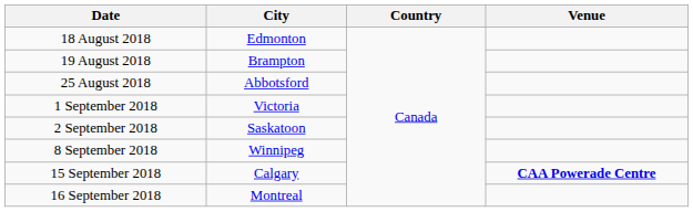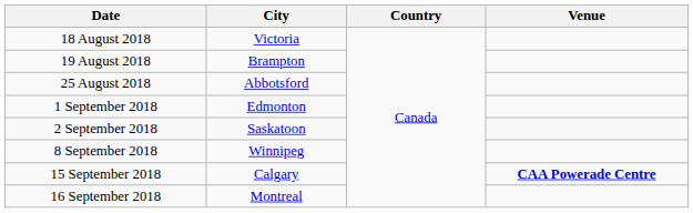 <table class="wikitable" style="text-align:center;">
 <tr>
 <th width="220">Date</th>
 <th width="150">City</th>
 <th width="150">Country</th>
 <th width="220">Venue</th>
 </tr>
 <tr>
 <td>18 August 2018</td>
-<td><a href='#'>Edmonton</a></td>
+<td><a href='#'>Victoria</a></td>
 <td rowspan="8"><a href='#'>Canada</a></td>
 <td></td>
 </tr>
 <tr>
 <td>19 August 2018</td>
 <td><a href='#'>Brampton</a></td>
 <td></td>
 </tr>
 <tr>
 <td>25 August 2018</td>
 <td><a href='#'>Abbotsford</a></td>
 <td></td>
 </tr>
 <tr>
 <td>1 September 2018</td>
-<td><a href='#'>Victoria</a></td>
+<td><a href='#'>Edmonton</a></td>
 <td></td>
 </tr>
 <tr>
 <td>2 September 2018</td>
 <td><a href='#'>Saskatoon</a></td>
 <td></td>
 </tr>
 <tr>
 <td>8 September 2018</td>
 <td><a href='#'>Winnipeg</a></td>
 <td></td>
 </tr>
 <tr>
 <td>15 September 2018</td>
 <td><a href='#'>Calgary</a></td>
 <td><strong><a href='#'>CAA Powerade Centre</a></strong></td>
 </tr>
 <tr>
 <td>16 September 2018</td>
 <td><a href='#'>Montreal</a></td>
 <td></td>
 </tr>
 </table>
